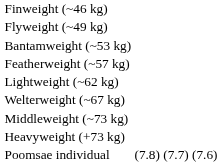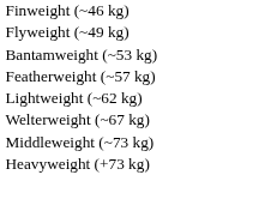 <table>
 <tr>
 <td rowspan=2>Finweight (~46 kg)</td>
 <td rowspan=2></td>
 <td rowspan=2></td>
 <td></td>
 </tr>
 <tr>
 <td></td>
 </tr>
 <tr>
 <td rowspan=2>Flyweight (~49 kg)</td>
 <td rowspan=2></td>
 <td rowspan=2></td>
 <td></td>
 </tr>
 <tr>
 <td></td>
 </tr>
 <tr>
 <td rowspan=2>Bantamweight (~53 kg)</td>
 <td rowspan=2></td>
 <td rowspan=2></td>
 <td></td>
 </tr>
 <tr>
 <td></td>
 </tr>
 <tr>
 <td rowspan=2>Featherweight (~57 kg)</td>
 <td rowspan=2></td>
 <td rowspan=2></td>
 <td></td>
 </tr>
 <tr>
 <td></td>
 </tr>
 <tr>
 <td rowspan=2>Lightweight (~62 kg)</td>
 <td rowspan=2></td>
 <td rowspan=2></td>
 <td></td>
 </tr>
 <tr>
 <td></td>
 </tr>
 <tr>
 <td rowspan=2>Welterweight (~67 kg)</td>
 <td rowspan=2></td>
 <td rowspan=2></td>
 <td></td>
 </tr>
 <tr>
 <td></td>
 </tr>
 <tr>
 <td rowspan=2>Middleweight (~73 kg)</td>
 <td rowspan=2></td>
 <td rowspan=2></td>
 <td></td>
 </tr>
 <tr>
 <td></td>
 </tr>
 <tr>
 <td rowspan=2>Heavyweight (+73 kg)</td>
 <td rowspan=2></td>
 <td rowspan=2></td>
 <td></td>
 </tr>
 <tr>
 <td></td>
 </tr>
-<tr>
-<td>Poomsae individual</td>
-<td> (7.8)</td>
-<td> (7.7)</td>
-<td> (7.6)</td>
-</tr>
 </table>
